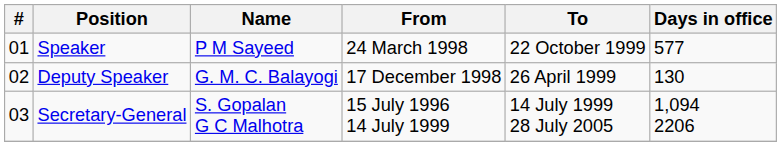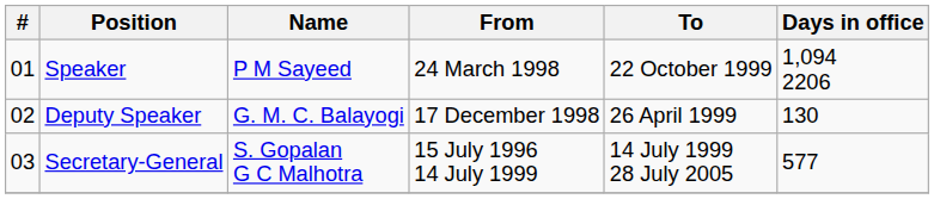 <table class="wikitable sortable">
 <tr>
 <th>#</th>
 <th>Position</th>
 <th>Name</th>
 <th>From</th>
 <th>To</th>
 <th>Days in office</th>
 </tr>
 <tr>
 <td>01</td>
 <td><a href='#'>Speaker</a></td>
 <td><a href='#'>P M Sayeed</a></td>
 <td>24 March 1998</td>
 <td>22 October 1999</td>
-<td>577</td>
+<td>1,094<br>2206</td>
 </tr>
 <tr>
 <td>02</td>
 <td><a href='#'>Deputy Speaker</a></td>
 <td><a href='#'>G. M. C. Balayogi</a></td>
 <td>17 December 1998</td>
 <td>26 April 1999</td>
 <td>130</td>
 </tr>
 <tr>
 <td>03</td>
 <td><a href='#'>Secretary-General</a></td>
 <td><a href='#'>S. Gopalan</a><br><a href='#'>G C Malhotra</a></td>
 <td>15 July 1996<br>14 July 1999</td>
 <td>14 July 1999<br>28 July 2005</td>
-<td>1,094<br>2206</td>
+<td>577</td>
 </tr>
 <tr>
 </tr>
 </table>
